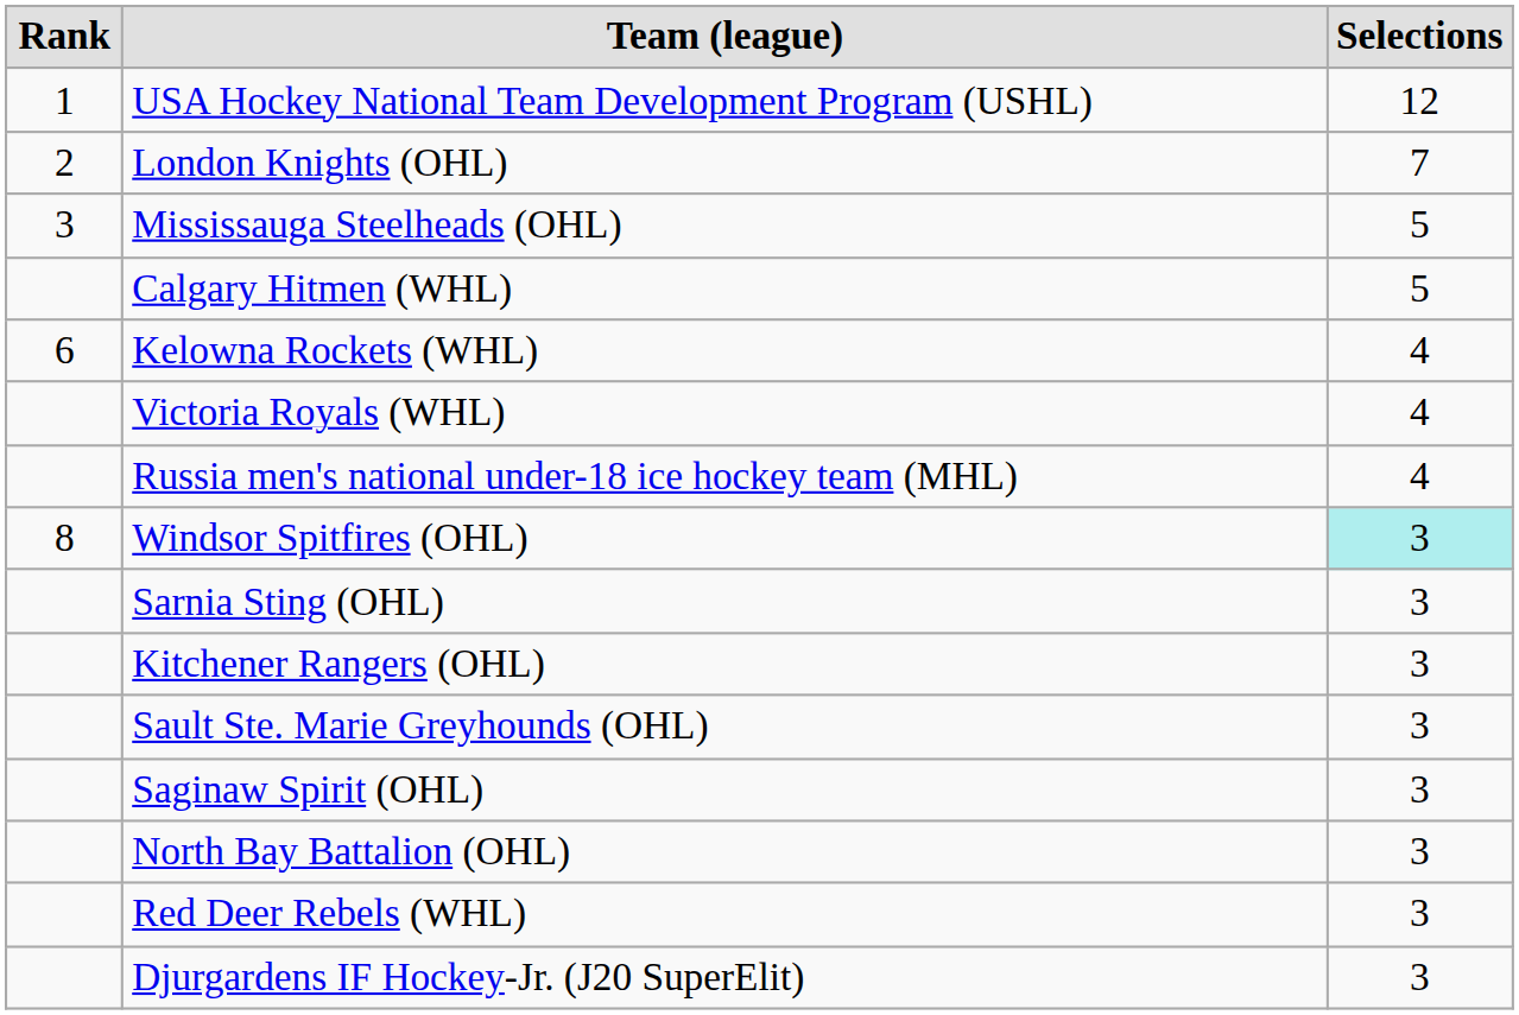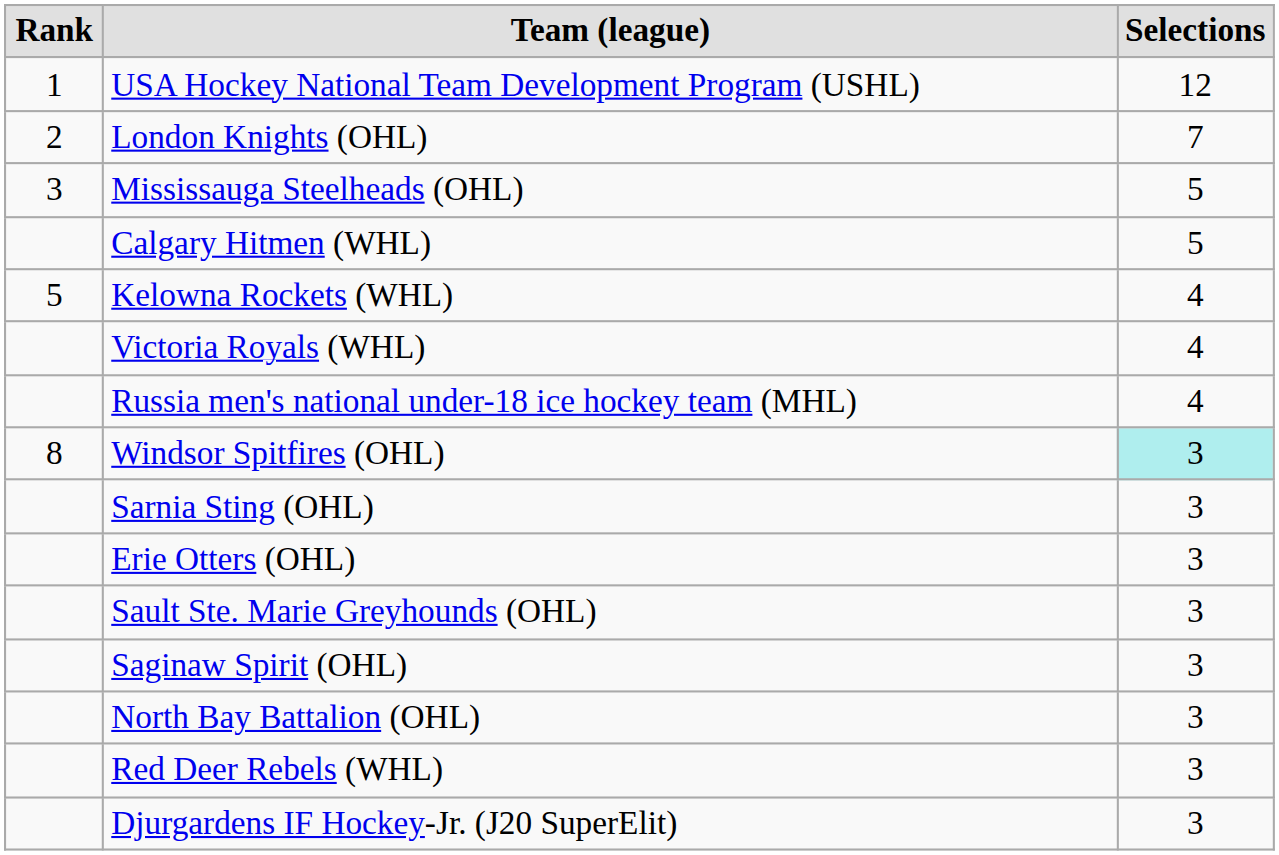 <table class="wikitable" style="text-align: center">
 <tr>
 <th style="background:#e0e0e0; width:2.5em;">Rank</th>
 <th style="background:#e0e0e0; width:30em;">Team (league)</th>
 <th style="background:#e0e0e0; width:4em;">Selections</th>
 </tr>
 <tr>
 <td>1</td>
 <td style="text-align:left;"> <a href='#'>USA Hockey National Team Development Program</a> (USHL)</td>
 <td>12</td>
 </tr>
 <tr>
 <td>2</td>
 <td style="text-align:left;"> <a href='#'>London Knights</a> (OHL)</td>
 <td>7</td>
 </tr>
 <tr>
 <td>3</td>
 <td style="text-align:left;"> <a href='#'>Mississauga Steelheads</a> (OHL)</td>
 <td>5</td>
 </tr>
 <tr>
 <td></td>
 <td style="text-align:left;"> <a href='#'>Calgary Hitmen</a> (WHL)</td>
 <td>5</td>
 </tr>
 <tr>
-<td>6</td>
+<td>5</td>
 <td style="text-align:left;"> <a href='#'>Kelowna Rockets</a> (WHL)</td>
 <td>4</td>
 </tr>
 <tr>
 <td></td>
 <td style="text-align:left;"> <a href='#'>Victoria Royals</a> (WHL)</td>
 <td>4</td>
 </tr>
 <tr>
 <td></td>
 <td style="text-align:left;"> <a href='#'>Russia men's national under-18 ice hockey team</a> (MHL)</td>
 <td>4</td>
 </tr>
 <tr>
 <td>8</td>
 <td style="text-align:left;"> <a href='#'>Windsor Spitfires</a> (OHL)</td>
 <td style="background: paleturquoise;">3</td>
 </tr>
 <tr>
 <td></td>
 <td style="text-align:left;"> <a href='#'>Sarnia Sting</a> (OHL)</td>
 <td>3</td>
 </tr>
 <tr>
 <td></td>
-<td style="text-align:left;"> <a href='#'>Kitchener Rangers</a> (OHL)</td>
+<td style="text-align:left;"> <a href='#'>Erie Otters</a> (OHL)</td>
 <td>3</td>
 </tr>
 <tr>
 <td></td>
 <td style="text-align:left;"> <a href='#'>Sault Ste. Marie Greyhounds</a> (OHL)</td>
 <td>3</td>
 </tr>
 <tr>
 <td></td>
 <td style="text-align:left;"> <a href='#'>Saginaw Spirit</a> (OHL)</td>
 <td>3</td>
 </tr>
 <tr>
 <td></td>
 <td style="text-align:left;"> <a href='#'>North Bay Battalion</a> (OHL)</td>
 <td>3</td>
 </tr>
 <tr>
 <td></td>
 <td style="text-align:left;"> <a href='#'>Red Deer Rebels</a> (WHL)</td>
 <td>3</td>
 </tr>
 <tr>
 <td></td>
 <td style="text-align:left;"> <a href='#'>Djurgardens IF Hockey</a>-Jr. (J20 SuperElit)</td>
 <td>3</td>
 </tr>
 </table>
